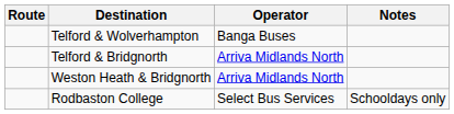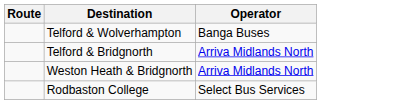 <table class="wikitable sortable">
 <tr>
 <th>Route</th>
 <th>Destination</th>
 <th>Operator</th>
-<th>Notes</th>
 </tr>
 <tr>
 <td><strong></strong></td>
 <td>Telford & Wolverhampton</td>
 <td>Banga Buses</td>
-<td></td>
 </tr>
 <tr>
 <td><strong></strong></td>
 <td>Telford & Bridgnorth</td>
 <td><a href='#'>Arriva Midlands North</a></td>
-<td></td>
 </tr>
 <tr>
 <td><strong></strong></td>
 <td>Weston Heath & Bridgnorth</td>
 <td><a href='#'>Arriva Midlands North</a></td>
-<td></td>
 </tr>
 <tr>
 <td><strong></strong></td>
 <td>Rodbaston College</td>
 <td>Select Bus Services</td>
-<td>Schooldays only</td>
 </tr>
 </table>
